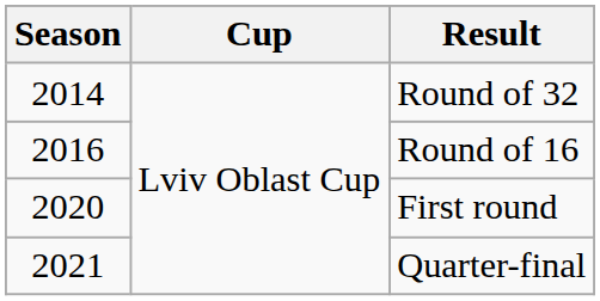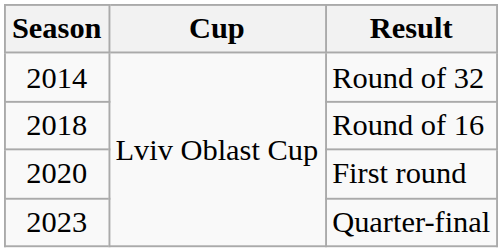 <table class="wikitable">
 <tr>
 <th>Season</th>
 <th>Cup</th>
 <th>Result</th>
 </tr>
 <tr>
 <td align="center">2014</td>
 <td rowspan="4">Lviv Oblast Cup</td>
 <td>Round of 32</td>
 </tr>
 <tr>
-<td align="center">2016</td>
+<td align="center">2018</td>
 <td>Round of 16</td>
 </tr>
 <tr>
 <td align="center">2020</td>
 <td>First round</td>
 </tr>
 <tr>
-<td align="center">2021</td>
+<td align="center">2023</td>
 <td>Quarter-final</td>
 </tr>
 </table>
